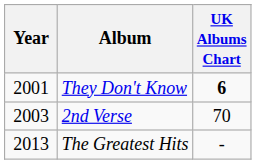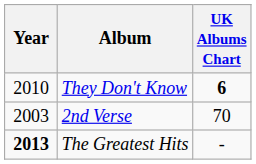 <table class="wikitable">
 <tr>
 <th style="text-align:center; width:40px;">Year</th>
 <th style="text-align:center;">Album</th>
 <th style="text-align:center; width:40px;"><small><a href='#'>UK Albums Chart</a></small></th>
 </tr>
 <tr>
-<td style="text-align:center;">2001</td>
+<td style="text-align:center;">2010</td>
 <td style="text-align:left;"><em><a href='#'>They Don't Know</a></em></td>
 <td style="text-align:center;"><strong>6</strong></td>
 </tr>
 <tr>
 <td style="text-align:center;">2003</td>
 <td style="text-align:left;"><em><a href='#'>2nd Verse</a></em></td>
 <td style="text-align:center;">70</td>
 </tr>
 <tr>
-<td style="text-align:center;">2013</td>
+<td style="text-align:center;"><strong>2013</strong></td>
 <td style="text-align:left;"><em>The Greatest Hits</em></td>
 <td style="text-align:center;">-</td>
 </tr>
 </table>
